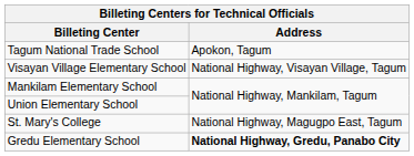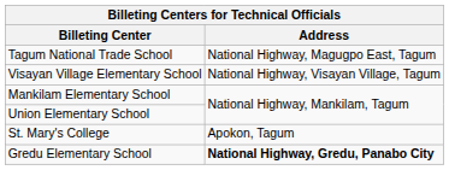 <table class="wikitable">
 <tr>
 <th colspan=2>Billeting Centers for Technical Officials</th>
 </tr>
 <tr>
 <th>Billeting Center</th>
 <th>Address</th>
 </tr>
 <tr>
 <td>Tagum National Trade School</td>
-<td>Apokon, Tagum</td>
+<td>National Highway, Magugpo East, Tagum</td>
 </tr>
 <tr>
 <td>Visayan Village Elementary School</td>
 <td>National Highway, Visayan Village, Tagum</td>
 </tr>
 <tr>
 <td>Mankilam Elementary School</td>
 <td rowspan=2>National Highway, Mankilam, Tagum</td>
 </tr>
 <tr>
 <td>Union Elementary School</td>
 </tr>
 <tr>
 <td>St. Mary's College</td>
-<td>National Highway, Magugpo East, Tagum</td>
+<td>Apokon, Tagum</td>
 </tr>
 <tr>
 <td>Gredu Elementary School</td>
 <td><strong>National Highway, Gredu, Panabo City</strong></td>
 </tr>
 </table>
